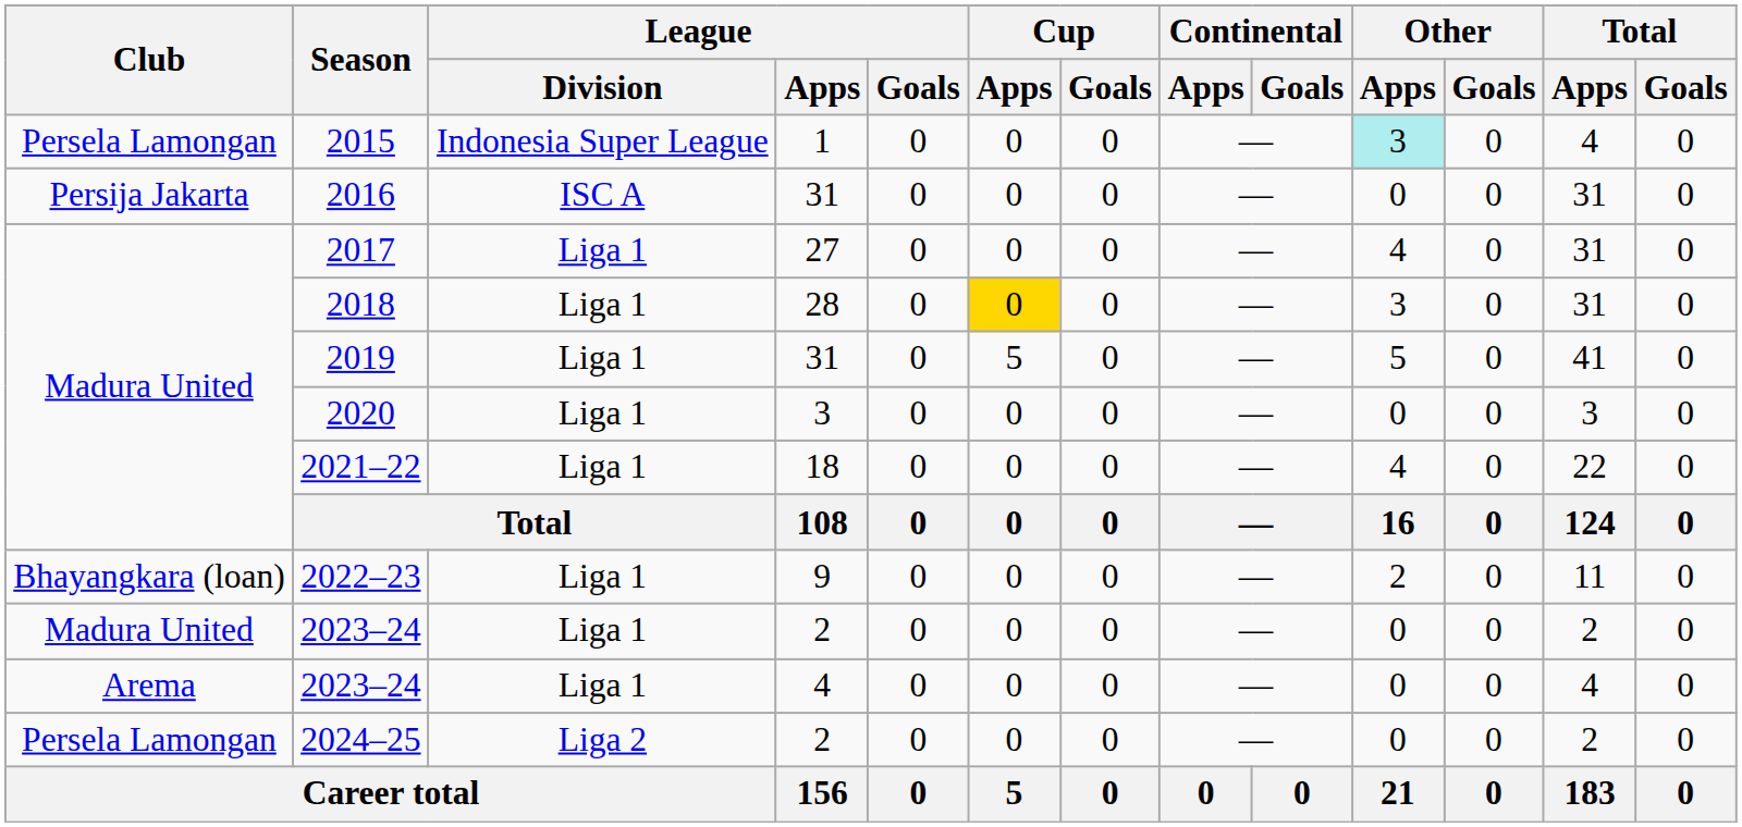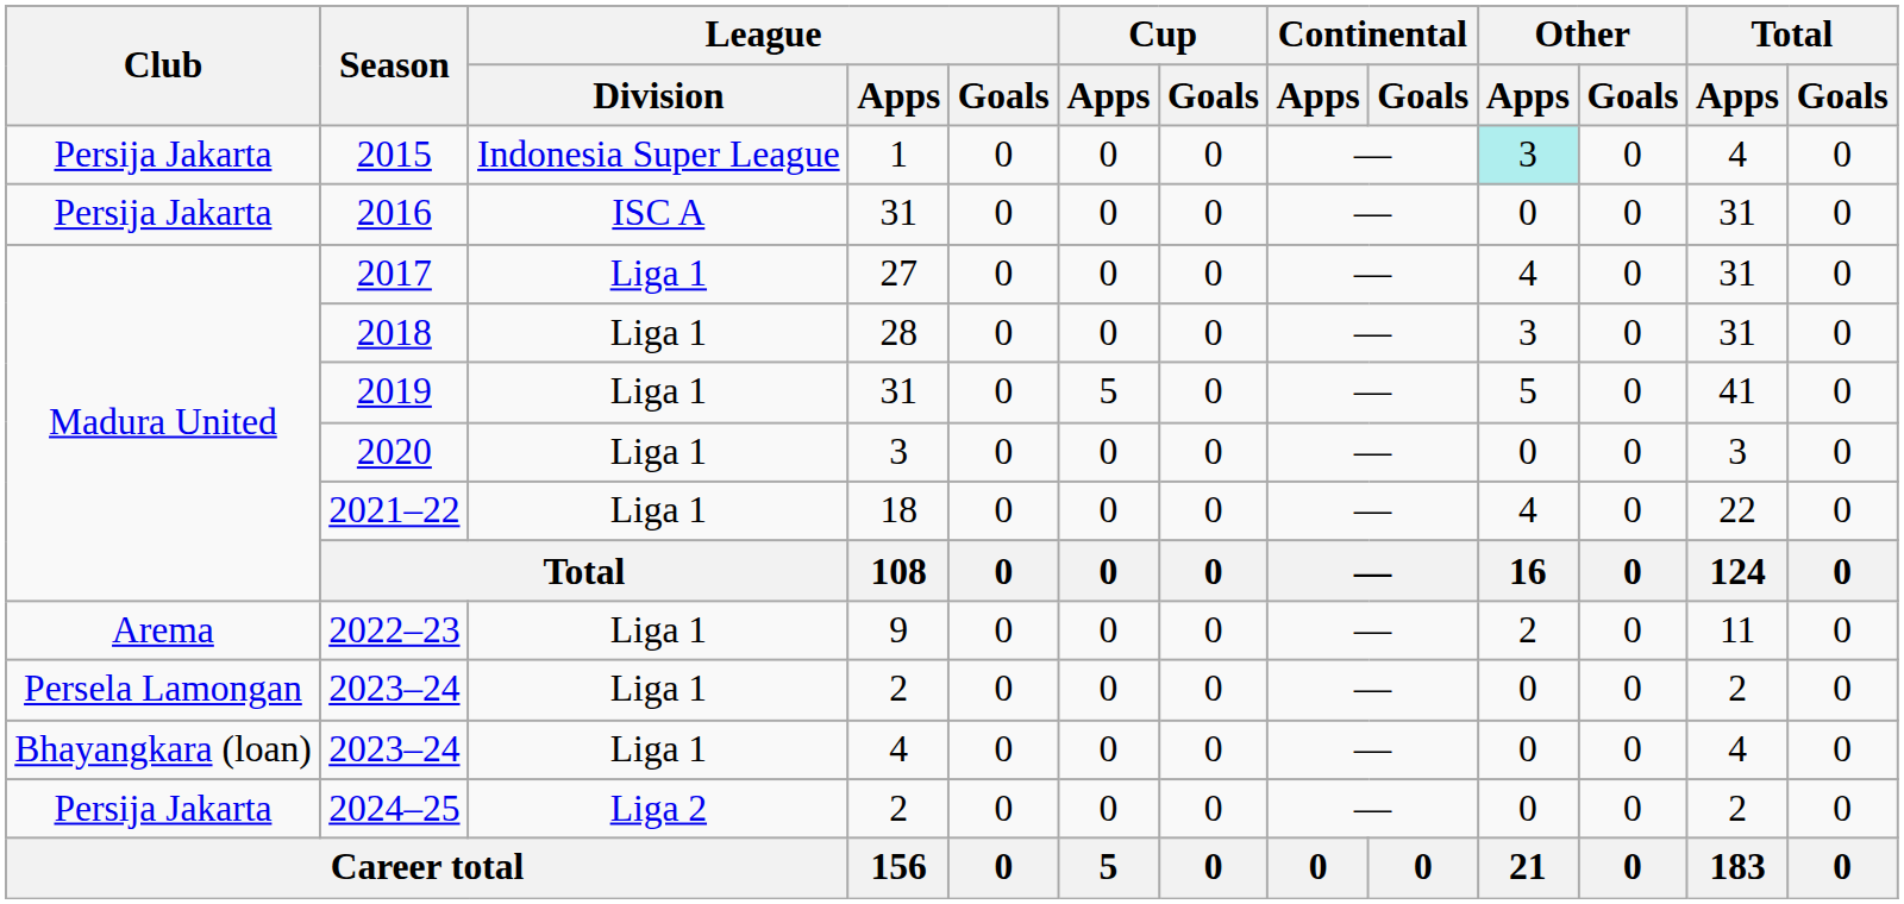 <table class="wikitable" style="text-align: center">
 <tr>
 <th rowspan="2">Club</th>
 <th rowspan="2">Season</th>
 <th colspan="3">League</th>
 <th colspan="2">Cup</th>
 <th colspan="2">Continental</th>
 <th colspan="2">Other</th>
 <th colspan="2">Total</th>
 </tr>
 <tr>
 <th>Division</th>
 <th>Apps</th>
 <th>Goals</th>
 <th>Apps</th>
 <th>Goals</th>
 <th>Apps</th>
 <th>Goals</th>
 <th>Apps</th>
 <th>Goals</th>
 <th>Apps</th>
 <th>Goals</th>
 </tr>
 <tr>
-<td rowspan="1"><a href='#'>Persela Lamongan</a></td>
+<td rowspan="1"><a href='#'>Persija Jakarta</a></td>
 <td><a href='#'>2015</a></td>
 <td><a href='#'>Indonesia Super League</a></td>
 <td>1</td>
 <td>0</td>
 <td>0</td>
 <td>0</td>
 <td colspan="2">—</td>
 <td style="background: paleturquoise;">3</td>
 <td>0</td>
 <td>4</td>
 <td>0</td>
 </tr>
 <tr>
 <td rowspan="1"><a href='#'>Persija Jakarta</a></td>
 <td><a href='#'>2016</a></td>
 <td><a href='#'>ISC A</a></td>
 <td>31</td>
 <td>0</td>
 <td>0</td>
 <td>0</td>
 <td colspan="2">—</td>
 <td>0</td>
 <td>0</td>
 <td>31</td>
 <td>0</td>
 </tr>
 <tr>
 <td rowspan="6"><a href='#'>Madura United</a></td>
 <td><a href='#'>2017</a></td>
 <td rowspan="1"><a href='#'>Liga 1</a></td>
 <td>27</td>
 <td>0</td>
 <td>0</td>
 <td>0</td>
 <td colspan="2">—</td>
 <td>4</td>
 <td>0</td>
 <td>31</td>
 <td>0</td>
 </tr>
 <tr>
 <td><a href='#'>2018</a></td>
 <td rowspan="1" valign="center">Liga 1</td>
 <td>28</td>
 <td>0</td>
-<td style="background: gold;">0</td>
+<td>0</td>
 <td>0</td>
 <td colspan="2">—</td>
 <td>3</td>
 <td>0</td>
 <td>31</td>
 <td>0</td>
 </tr>
 <tr>
 <td><a href='#'>2019</a></td>
 <td rowspan="1" valign="center">Liga 1</td>
 <td>31</td>
 <td>0</td>
 <td>5</td>
 <td>0</td>
 <td colspan="2">—</td>
 <td>5</td>
 <td>0</td>
 <td>41</td>
 <td>0</td>
 </tr>
 <tr>
 <td><a href='#'>2020</a></td>
 <td rowspan="1" valign="center">Liga 1</td>
 <td>3</td>
 <td>0</td>
 <td>0</td>
 <td>0</td>
 <td colspan="2">—</td>
 <td>0</td>
 <td>0</td>
 <td>3</td>
 <td>0</td>
 </tr>
 <tr>
 <td><a href='#'>2021–22</a></td>
 <td rowspan="1" valign="center">Liga 1</td>
 <td>18</td>
 <td>0</td>
 <td>0</td>
 <td>0</td>
 <td colspan="2">—</td>
 <td>4</td>
 <td>0</td>
 <td>22</td>
 <td>0</td>
 </tr>
 <tr>
 <th colspan="2">Total</th>
 <th>108</th>
 <th>0</th>
 <th>0</th>
 <th>0</th>
 <th colspan="2">—</th>
 <th>16</th>
 <th>0</th>
 <th>124</th>
 <th>0</th>
 </tr>
 <tr>
-<td rowspan="1"><a href='#'>Bhayangkara</a> (loan)</td>
+<td rowspan="1"><a href='#'>Arema</a></td>
 <td><a href='#'>2022–23</a></td>
 <td rowspan="1">Liga 1</td>
 <td>9</td>
 <td>0</td>
 <td>0</td>
 <td>0</td>
 <td colspan="2">—</td>
 <td>2</td>
 <td>0</td>
 <td>11</td>
 <td>0</td>
 </tr>
 <tr>
-<td rowspan="1"><a href='#'>Madura United</a></td>
+<td rowspan="1"><a href='#'>Persela Lamongan</a></td>
 <td><a href='#'>2023–24</a></td>
 <td rowspan="1">Liga 1</td>
 <td>2</td>
 <td>0</td>
 <td>0</td>
 <td>0</td>
 <td colspan="2">—</td>
 <td>0</td>
 <td>0</td>
 <td>2</td>
 <td>0</td>
 </tr>
 <tr>
-<td rowspan="1"><a href='#'>Arema</a></td>
+<td rowspan="1"><a href='#'>Bhayangkara</a> (loan)</td>
 <td><a href='#'>2023–24</a></td>
 <td rowspan="1">Liga 1</td>
 <td>4</td>
 <td>0</td>
 <td>0</td>
 <td>0</td>
 <td colspan="2">—</td>
 <td>0</td>
 <td>0</td>
 <td>4</td>
 <td>0</td>
 </tr>
 <tr>
-<td rowspan="1"><a href='#'>Persela Lamongan</a></td>
+<td rowspan="1"><a href='#'>Persija Jakarta</a></td>
 <td><a href='#'>2024–25</a></td>
 <td rowspan="1"><a href='#'>Liga 2</a></td>
 <td>2</td>
 <td>0</td>
 <td>0</td>
 <td>0</td>
 <td colspan="2">—</td>
 <td>0</td>
 <td>0</td>
 <td>2</td>
 <td>0</td>
 </tr>
 <tr>
 <th colspan=3>Career total</th>
 <th>156</th>
 <th>0</th>
 <th>5</th>
 <th>0</th>
 <th>0</th>
 <th>0</th>
 <th>21</th>
 <th>0</th>
 <th>183</th>
 <th>0</th>
 </tr>
 </table>
